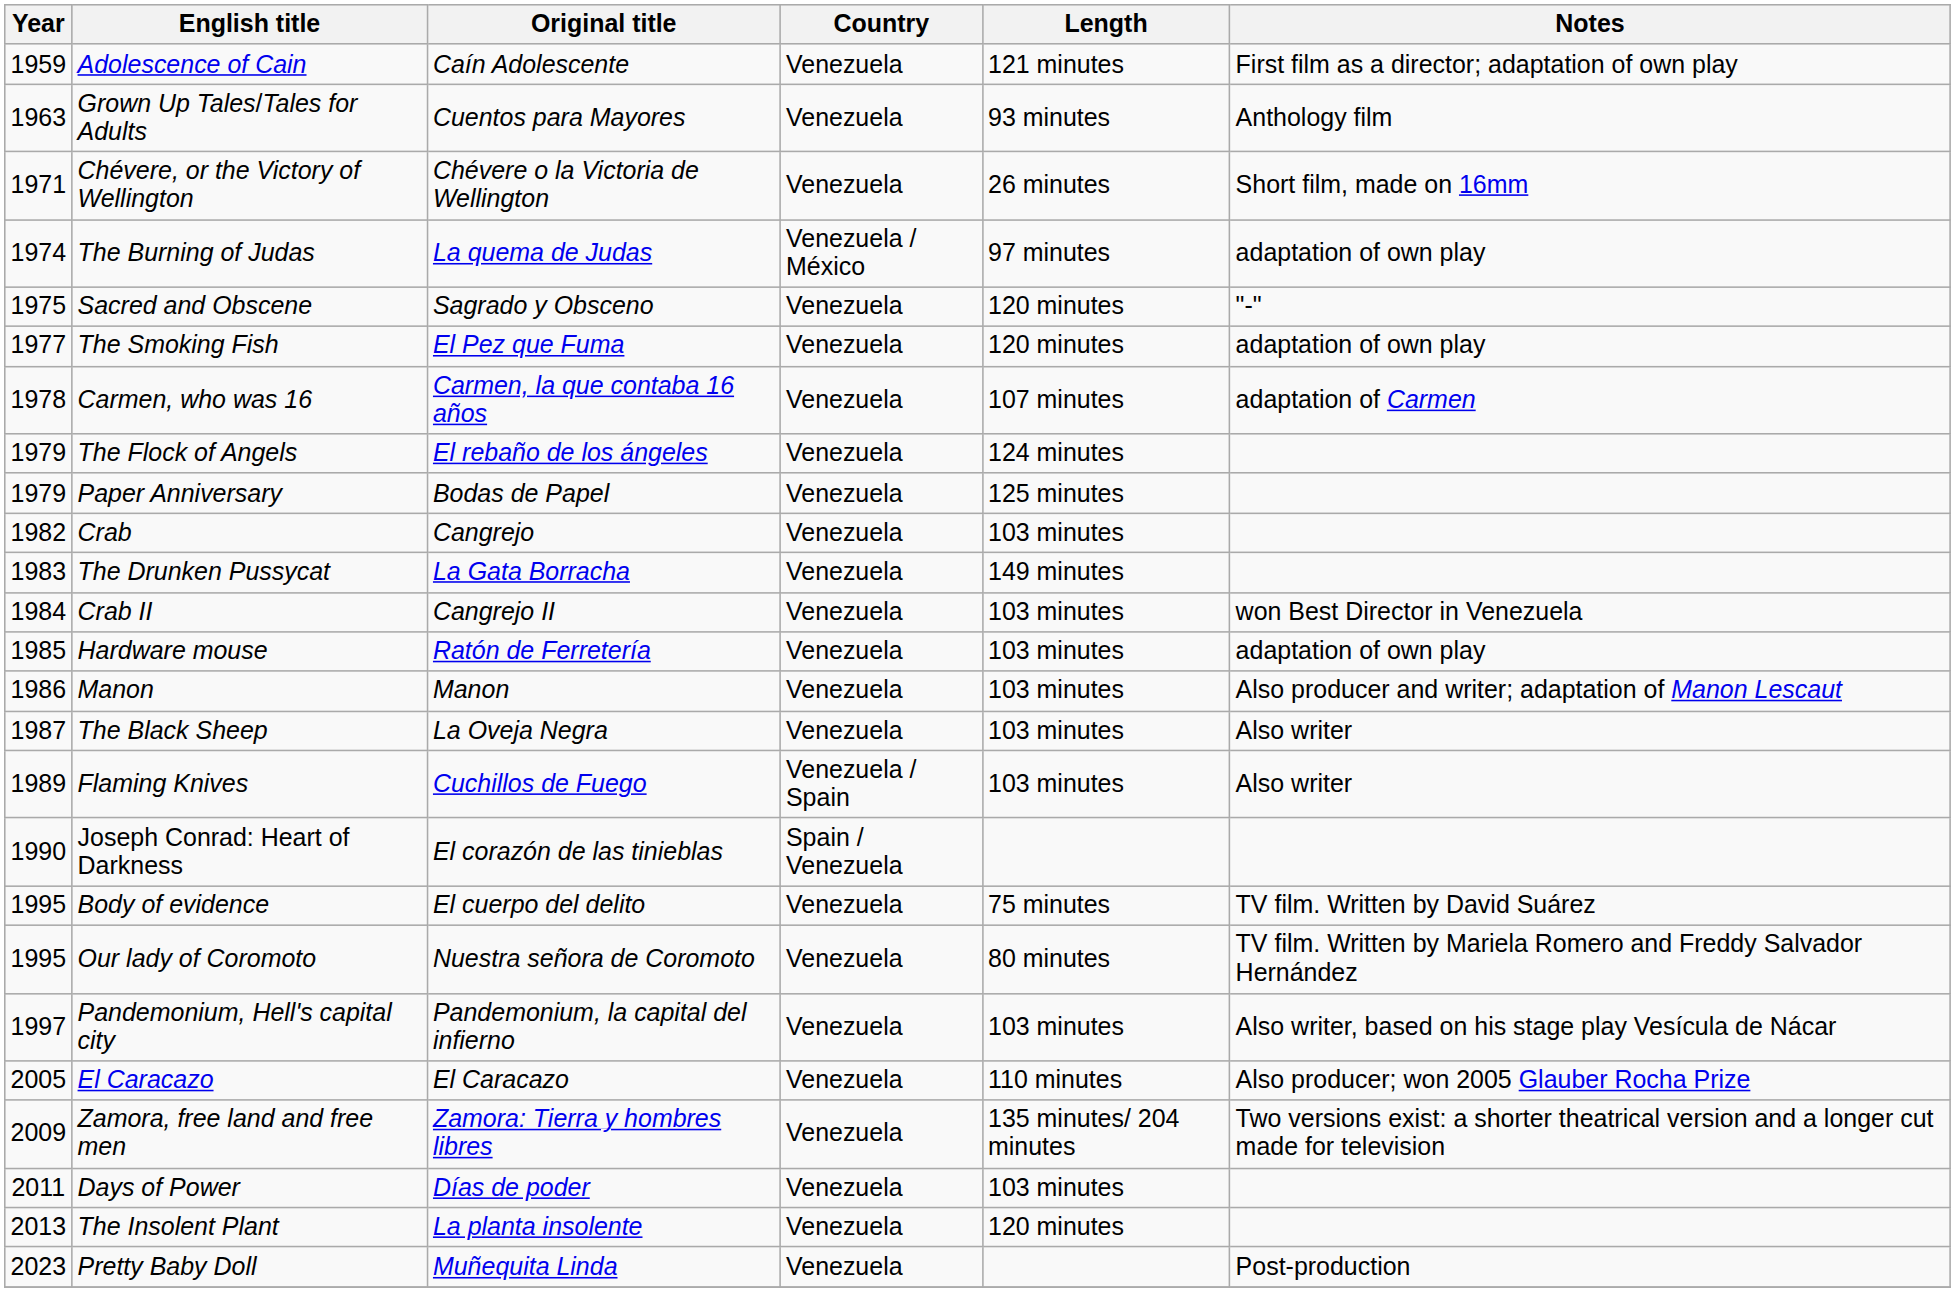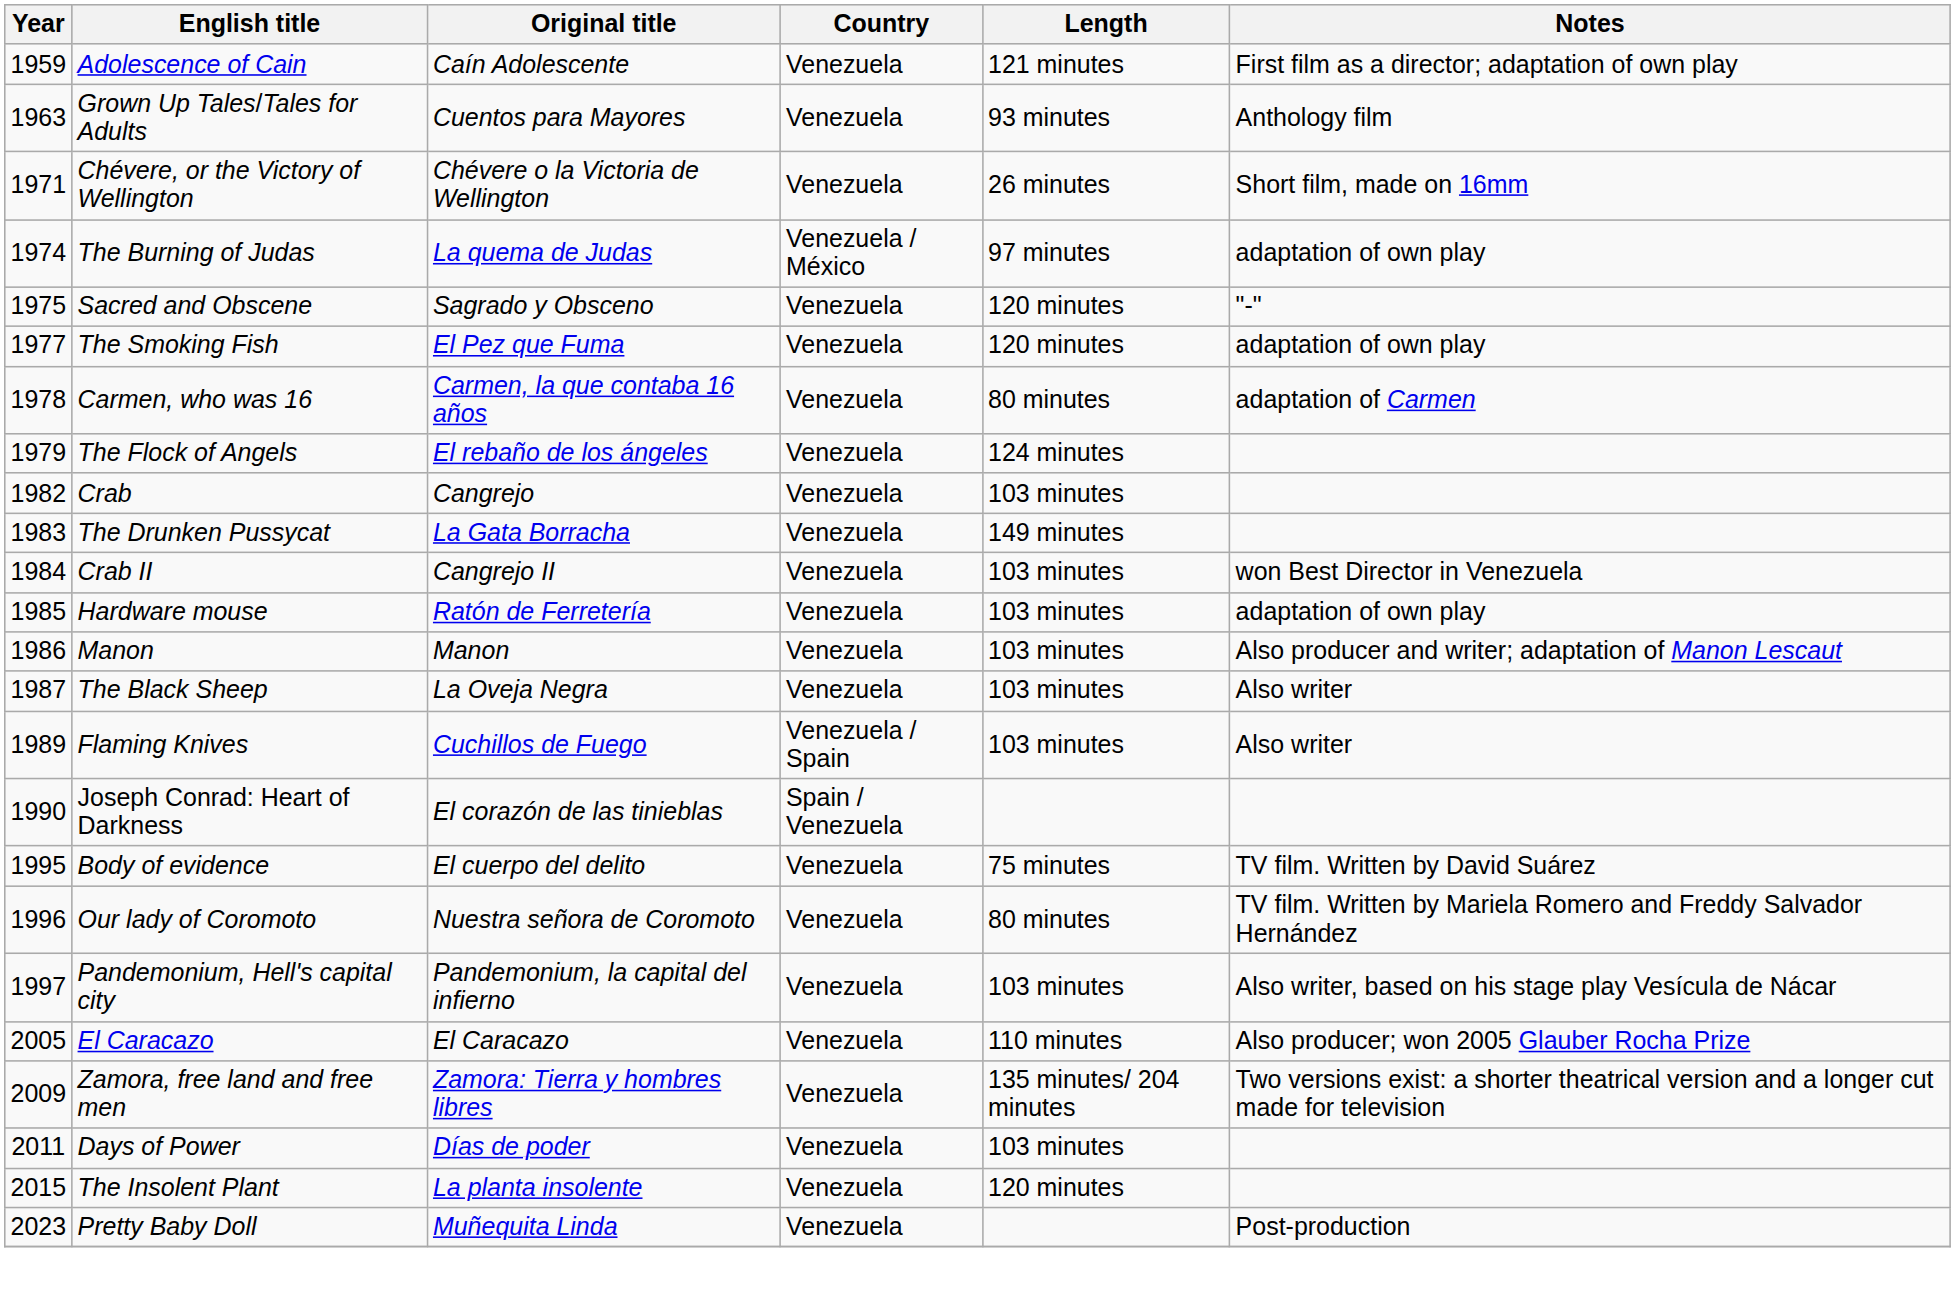 <table class="wikitable sortable">
 <tr>
 <th>Year</th>
 <th>English title</th>
 <th>Original title</th>
 <th>Country</th>
 <th>Length</th>
 <th>Notes</th>
 </tr>
 <tr>
 <td align="center">1959</td>
 <td><em><a href='#'>Adolescence of Cain</a></em></td>
 <td><em>Caín Adolescente</em></td>
 <td>Venezuela</td>
 <td>121 minutes</td>
 <td>First film as a director; adaptation of own play</td>
 </tr>
 <tr>
 <td align="center">1963</td>
 <td><em>Grown Up Tales</em>/<em>Tales for Adults</em></td>
 <td><em>Cuentos para Mayores</em></td>
 <td>Venezuela</td>
 <td>93 minutes</td>
 <td>Anthology film</td>
 </tr>
 <tr>
 <td align="center">1971</td>
 <td><em>Chévere, or the Victory of Wellington</em></td>
 <td><em>Chévere o la Victoria de Wellington</em></td>
 <td>Venezuela</td>
 <td>26 minutes</td>
 <td>Short film, made on <a href='#'>16mm</a></td>
 </tr>
 <tr>
 <td align="center">1974</td>
 <td><em>The Burning of Judas</em></td>
 <td><em><a href='#'>La quema de Judas</a></em></td>
 <td>Venezuela / México</td>
 <td>97 minutes</td>
 <td>adaptation of own play</td>
 </tr>
 <tr>
 <td align="center">1975</td>
 <td><em>Sacred and Obscene</em></td>
 <td><em>Sagrado y Obsceno</em></td>
 <td>Venezuela</td>
 <td>120 minutes</td>
 <td>"-"</td>
 </tr>
 <tr>
 <td align="center">1977</td>
 <td><em>The Smoking Fish</em></td>
 <td><em><a href='#'>El Pez que Fuma</a></em></td>
 <td>Venezuela</td>
 <td>120 minutes</td>
 <td>adaptation of own play</td>
 </tr>
 <tr>
 <td align="center">1978</td>
 <td><em>Carmen, who was 16</em></td>
 <td><em><a href='#'>Carmen, la que contaba 16 años</a></em></td>
 <td>Venezuela</td>
-<td>107 minutes</td>
+<td>80 minutes</td>
 <td>adaptation of <a href='#'><em>Carmen</em></a></td>
 </tr>
 <tr>
 <td align="center">1979</td>
 <td><em>The Flock of Angels</em></td>
 <td><em><a href='#'>El rebaño de los ángeles</a></em></td>
 <td>Venezuela</td>
 <td>124 minutes</td>
-<td></td>
-</tr>
-<tr>
-<td align="center">1979</td>
-<td><em>Paper Anniversary</em></td>
-<td><em>Bodas de Papel</em></td>
-<td>Venezuela</td>
-<td>125 minutes</td>
 <td></td>
 </tr>
 <tr>
 <td align="center">1982</td>
 <td><em>Crab</em></td>
 <td><em>Cangrejo</em></td>
 <td>Venezuela</td>
 <td>103 minutes</td>
 <td></td>
 </tr>
 <tr>
 <td align="center">1983</td>
 <td><em>The Drunken Pussycat</em></td>
 <td><em><a href='#'>La Gata Borracha</a></em></td>
 <td>Venezuela</td>
 <td>149 minutes</td>
 <td></td>
 </tr>
 <tr>
 <td align="center">1984</td>
 <td><em>Crab II</em></td>
 <td><em>Cangrejo II</em></td>
 <td>Venezuela</td>
 <td>103 minutes</td>
 <td>won Best Director in Venezuela</td>
 </tr>
 <tr>
 <td align="center">1985</td>
 <td><em>Hardware mouse</em></td>
 <td><em><a href='#'>Ratón de Ferretería</a></em></td>
 <td>Venezuela</td>
 <td>103 minutes</td>
 <td>adaptation of own play</td>
 </tr>
 <tr>
 <td align="center">1986</td>
 <td><em>Manon</em></td>
 <td><em>Manon</em></td>
 <td>Venezuela</td>
 <td>103 minutes</td>
 <td>Also producer and writer; adaptation of <em><a href='#'>Manon Lescaut</a></em></td>
 </tr>
 <tr>
 <td align="center">1987</td>
 <td><em>The Black Sheep</em></td>
 <td><em>La Oveja Negra</em></td>
 <td>Venezuela</td>
 <td>103 minutes</td>
 <td>Also writer</td>
 </tr>
 <tr>
 <td align="center">1989</td>
 <td><em>Flaming Knives</em></td>
 <td><em><a href='#'>Cuchillos de Fuego</a></em></td>
 <td>Venezuela / Spain</td>
 <td>103 minutes</td>
 <td>Also writer</td>
 </tr>
 <tr>
 <td align="center">1990</td>
 <td>Joseph Conrad: Heart of Darkness</td>
 <td><em>El corazón de las tinieblas</em></td>
 <td>Spain / Venezuela</td>
 <td></td>
 <td></td>
 </tr>
 <tr>
 <td align="center">1995</td>
 <td><em>Body of evidence</em></td>
 <td><em>El cuerpo del delito</em></td>
 <td>Venezuela</td>
 <td>75 minutes</td>
 <td>TV film. Written by David Suárez</td>
 </tr>
 <tr>
-<td align="center">1995</td>
+<td align="center">1996</td>
 <td><em>Our lady of Coromoto</em></td>
 <td><em>Nuestra señora de Coromoto</em></td>
 <td>Venezuela</td>
 <td>80 minutes</td>
 <td>TV film. Written by Mariela Romero and Freddy Salvador Hernández</td>
 </tr>
 <tr>
 <td align="center">1997</td>
 <td><em>Pandemonium, Hell's capital city</em></td>
 <td><em>Pandemonium, la capital del infierno</em></td>
 <td>Venezuela</td>
 <td>103 minutes</td>
 <td>Also writer, based on his stage play Vesícula de Nácar</td>
 </tr>
 <tr>
 <td align="center">2005</td>
 <td><em><a href='#'>El Caracazo</a></em></td>
 <td><em>El Caracazo</em></td>
 <td>Venezuela</td>
 <td>110 minutes</td>
 <td>Also producer; won 2005 <a href='#'>Glauber Rocha Prize</a></td>
 </tr>
 <tr>
 <td align="center">2009</td>
 <td><em>Zamora, free land and free men</em></td>
 <td><em><a href='#'>Zamora: Tierra y hombres libres</a></em></td>
 <td>Venezuela</td>
 <td>135 minutes/ 204 minutes</td>
 <td>Two versions exist: a shorter theatrical version and a longer cut made for television</td>
 </tr>
 <tr>
 <td align="center">2011</td>
 <td><em>Days of Power</em></td>
 <td><em><a href='#'>Días de poder</a></em></td>
 <td>Venezuela</td>
 <td>103 minutes</td>
 <td></td>
 </tr>
 <tr>
-<td align="center">2013</td>
+<td align="center">2015</td>
 <td><em>The Insolent Plant</em></td>
 <td><em><a href='#'>La planta insolente</a></em></td>
 <td>Venezuela</td>
 <td>120 minutes</td>
 <td></td>
 </tr>
 <tr>
 <td align="center">2023</td>
 <td><em>Pretty Baby Doll</em></td>
 <td><em><a href='#'>Muñequita Linda</a></em></td>
 <td>Venezuela</td>
 <td></td>
 <td>Post-production</td>
 </tr>
 <tr>
 </tr>
 </table>
